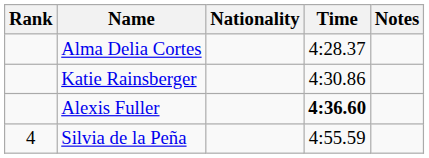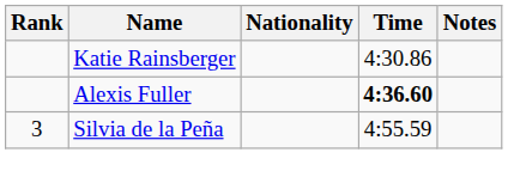 <table class="wikitable sortable" style="text-align:center">
 <tr>
 <th>Rank</th>
 <th>Name</th>
 <th>Nationality</th>
 <th>Time</th>
 <th>Notes</th>
-</tr>
-<tr>
-<td></td>
-<td align=left><a href='#'>Alma Delia Cortes</a></td>
-<td align=left></td>
-<td>4:28.37</td>
-<td></td>
 </tr>
 <tr>
 <td></td>
 <td align=left><a href='#'>Katie Rainsberger</a></td>
 <td align=left></td>
 <td>4:30.86</td>
 <td></td>
 </tr>
 <tr>
 <td></td>
 <td align=left><a href='#'>Alexis Fuller</a></td>
 <td align=left></td>
 <td><strong>4:36.60</strong></td>
 <td></td>
 </tr>
 <tr>
-<td>4</td>
+<td>3</td>
 <td align=left><a href='#'>Silvia de la Peña</a></td>
 <td align=left></td>
 <td>4:55.59</td>
 <td></td>
 </tr>
 </table>
